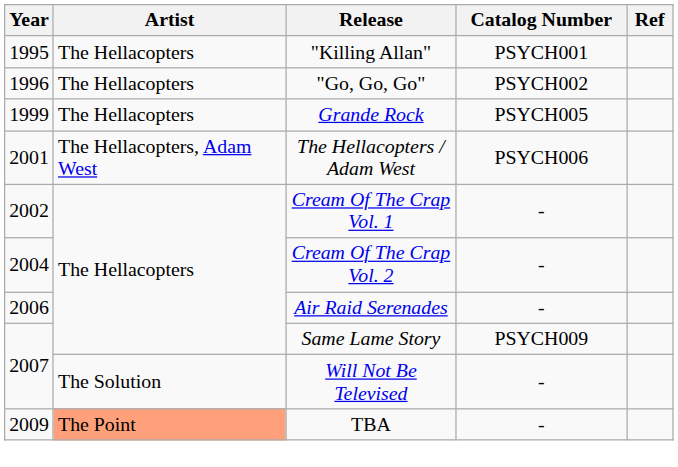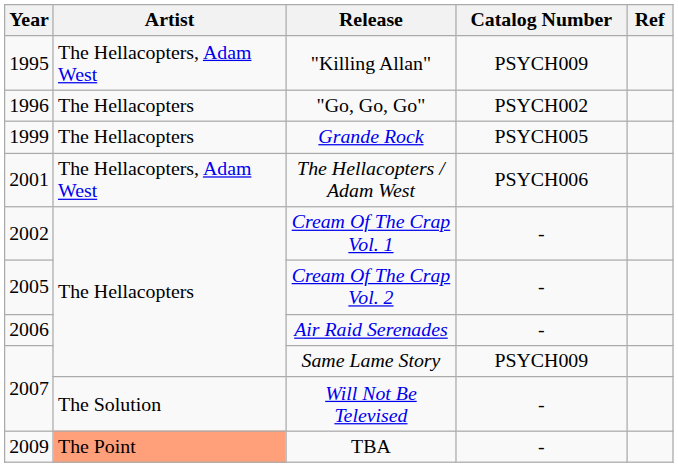 <table class="wikitable" border="1">
 <tr>
 <th>Year</th>
 <th width="180">Artist</th>
 <th width="130">Release</th>
 <th width="130">Catalog Number</th>
 <th width="30">Ref</th>
 </tr>
 <tr>
 <td>1995</td>
-<td>The Hellacopters</td>
+<td>The Hellacopters, <a href='#'>Adam West</a></td>
 <td align="center">"Killing Allan"</td>
-<td align="center">PSYCH001</td>
+<td align="center">PSYCH009</td>
 <td align="center"></td>
 </tr>
 <tr>
 <td>1996</td>
 <td>The Hellacopters</td>
 <td align="center">"Go, Go, Go"</td>
 <td align="center">PSYCH002</td>
 <td align="center"></td>
 </tr>
 <tr>
 <td>1999</td>
 <td>The Hellacopters</td>
 <td align="center"><em><a href='#'>Grande Rock</a></em></td>
 <td align="center">PSYCH005</td>
 <td align="center"></td>
 </tr>
 <tr>
 <td>2001</td>
 <td>The Hellacopters, <a href='#'>Adam West</a></td>
 <td align="center"><em>The Hellacopters / Adam West</em></td>
 <td align="center">PSYCH006</td>
 <td></td>
 </tr>
 <tr>
 <td>2002</td>
 <td rowspan="4">The Hellacopters</td>
 <td align="center"><em><a href='#'>Cream Of The Crap Vol. 1</a></em></td>
 <td align="center">-</td>
 <td align="center"></td>
 </tr>
 <tr>
-<td>2004</td>
+<td>2005</td>
 <td align="center"><em><a href='#'>Cream Of The Crap Vol. 2</a></em></td>
 <td align="center">-</td>
 <td></td>
 </tr>
 <tr>
 <td>2006</td>
 <td align="center"><em><a href='#'>Air Raid Serenades</a></em></td>
 <td align="center">-</td>
 <td></td>
 </tr>
 <tr>
 <td rowspan="2">2007</td>
 <td align="center"><em>Same Lame Story</em></td>
 <td align="center">PSYCH009</td>
 <td align="center"></td>
 </tr>
 <tr>
 <td>The Solution</td>
 <td align="center"><em><a href='#'>Will Not Be Televised</a></em></td>
 <td align="center">-</td>
 <td></td>
 </tr>
 <tr>
 <td>2009</td>
 <td style="background: lightsalmon;">The Point</td>
 <td align="center">TBA</td>
 <td align="center">-</td>
 <td align="center"></td>
 </tr>
 </table>
